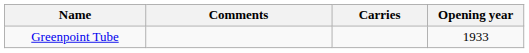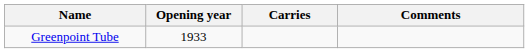 <table class="wikitable sortable" style="font-size: 90%; text-align:center;">
 <tr>
 <th width="150px">Name</th>
+<th width="100px">Opening year</th>
+<th width="100px">Carries</th>
 <th width="200px">Comments</th>
-<th width="100px">Carries</th>
-<th width="100px">Opening year</th>
 </tr>
 <tr>
 <td><a href='#'>Greenpoint Tube</a></td>
+<td>1933</td>
 <td></td>
 <td></td>
-<td>1933</td>
 </tr>
 </table>
